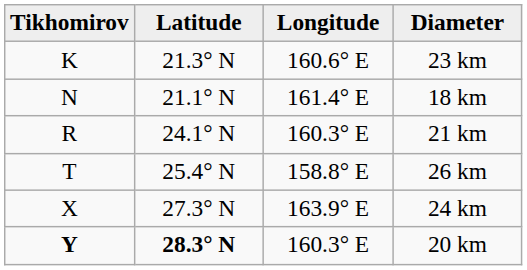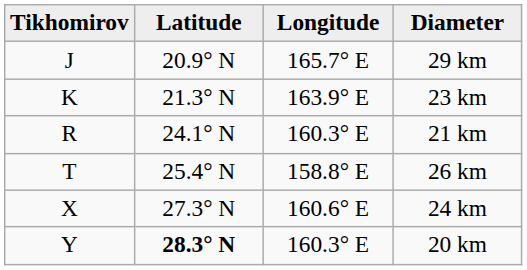 <table class="wikitable">
 <tr>
 <th width="25%" style="background:#eeeeee;">Tikhomirov</th>
 <th width="25%" style="background:#eeeeee;">Latitude</th>
 <th width="25%" style="background:#eeeeee;">Longitude</th>
 <th width="25%" style="background:#eeeeee;">Diameter</th>
 </tr>
 <tr>
+<td align="center">J</td>
+<td align="center">20.9° N</td>
+<td align="center">165.7° E</td>
+<td align="center">29 km</td>
+</tr>
+<tr>
 <td align="center">K</td>
 <td align="center">21.3° N</td>
-<td align="center">160.6° E</td>
+<td align="center">163.9° E</td>
 <td align="center">23 km</td>
-</tr>
-<tr>
-<td align="center">N</td>
-<td align="center">21.1° N</td>
-<td align="center">161.4° E</td>
-<td align="center">18 km</td>
 </tr>
 <tr>
 <td align="center">R</td>
 <td align="center">24.1° N</td>
 <td align="center">160.3° E</td>
 <td align="center">21 km</td>
 </tr>
 <tr>
 <td align="center">T</td>
 <td align="center">25.4° N</td>
 <td align="center">158.8° E</td>
 <td align="center">26 km</td>
 </tr>
 <tr>
 <td align="center">X</td>
 <td align="center">27.3° N</td>
-<td align="center">163.9° E</td>
+<td align="center">160.6° E</td>
 <td align="center">24 km</td>
 </tr>
 <tr>
-<td align="center"><strong>Y</strong></td>
+<td align="center">Y</td>
 <td align="center"><strong>28.3° N</strong></td>
 <td align="center">160.3° E</td>
 <td align="center">20 km</td>
 </tr>
 </table>
